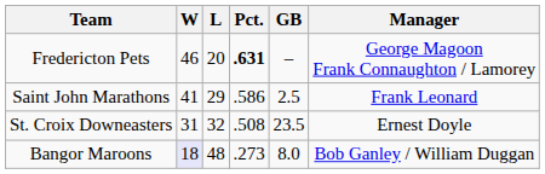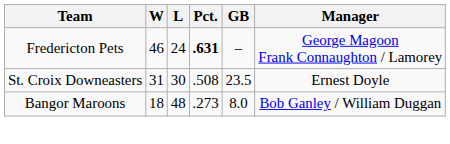 <table class="wikitable">
 <tr>
 <th>Team</th>
 <th>W</th>
 <th>L</th>
 <th>Pct.</th>
 <th>GB</th>
 <th>Manager</th>
 </tr>
 <tr align=center>
 <td>Fredericton Pets</td>
 <td>46</td>
-<td>20</td>
+<td>24</td>
 <td><strong>.631</strong></td>
 <td>–</td>
 <td><a href='#'>George Magoon</a><br><a href='#'>Frank Connaughton</a> / Lamorey</td>
 </tr>
 <tr align=center>
-<td>Saint John Marathons</td>
-<td>41</td>
-<td>29</td>
-<td>.586</td>
-<td>2.5</td>
-<td><a href='#'>Frank Leonard</a></td>
-</tr>
-<tr align=center>
 <td>St. Croix Downeasters</td>
 <td>31</td>
-<td>32</td>
+<td>30</td>
 <td>.508</td>
 <td>23.5</td>
 <td>Ernest Doyle</td>
 </tr>
 <tr align=center>
 <td>Bangor Maroons</td>
-<td style="background: lavender;">18</td>
+<td>18</td>
 <td>48</td>
 <td>.273</td>
 <td>8.0</td>
 <td><a href='#'>Bob Ganley</a> / William Duggan</td>
 </tr>
 </table>
